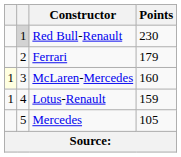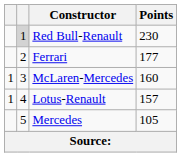 <table class="wikitable" style="font-size: 85%;">
 <tr>
 <th></th>
 <th></th>
 <th>Constructor</th>
 <th>Points</th>
 </tr>
 <tr>
 <td align="left"></td>
 <td align="center" style="background: lightgrey;">1</td>
 <td> <a href='#'>Red Bull</a>-<a href='#'>Renault</a></td>
 <td align="left">230</td>
 </tr>
 <tr>
 <td align="left"></td>
 <td align="center">2</td>
 <td> <a href='#'>Ferrari</a></td>
-<td align="left">179</td>
+<td align="left">177</td>
 </tr>
 <tr>
-<td align="left" style="background: lightyellow;"> 1</td>
+<td align="left"> 1</td>
 <td align="center">3</td>
 <td> <a href='#'>McLaren</a>-<a href='#'>Mercedes</a></td>
 <td align="left">160</td>
 </tr>
 <tr>
 <td align="left"> 1</td>
 <td align="center">4</td>
 <td> <a href='#'>Lotus</a>-<a href='#'>Renault</a></td>
-<td align="left">159</td>
+<td align="left">157</td>
 </tr>
 <tr>
 <td align="left"></td>
 <td align="center">5</td>
 <td> <a href='#'>Mercedes</a></td>
 <td align="left">105</td>
 </tr>
 <tr>
 <th colspan=4>Source: </th>
 </tr>
 </table>
